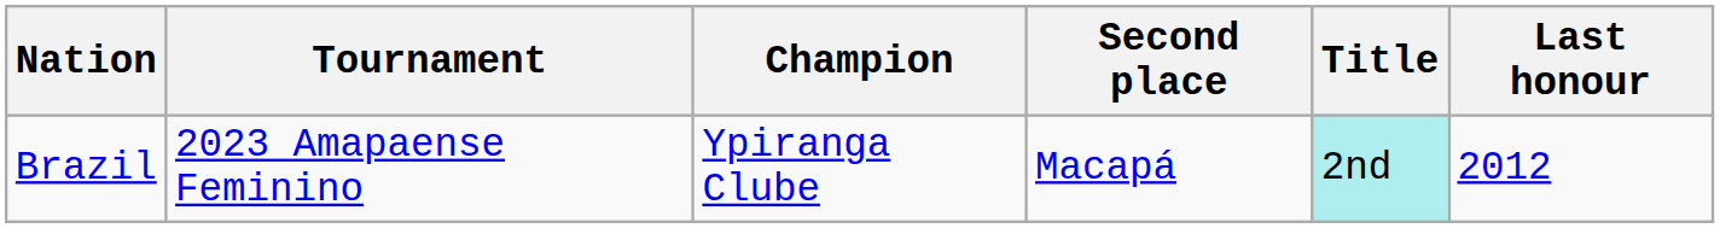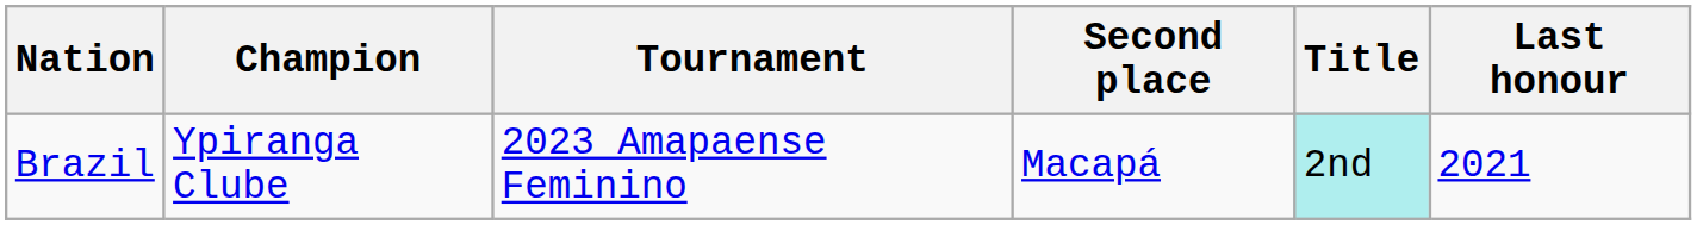 <table class="wikitable" style="font-size:14px">
 <tr>
 <th>Nation</th>
+<th>Champion</th>
 <th>Tournament</th>
-<th>Champion</th>
 <th>Second place</th>
 <th data-sort-type="number">Title</th>
 <th>Last honour</th>
 </tr>
 <tr>
 <td rowspan=""> <a href='#'>Brazil</a></td>
+<td><a href='#'>Ypiranga Clube</a></td>
 <td><a href='#'>2023 Amapaense Feminino</a></td>
-<td><a href='#'>Ypiranga Clube</a></td>
 <td><a href='#'>Macapá</a></td>
 <td style="background: paleturquoise;">2nd</td>
-<td><a href='#'>2012</a></td>
+<td><a href='#'>2021</a></td>
 </tr>
 </table>
